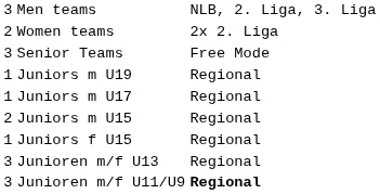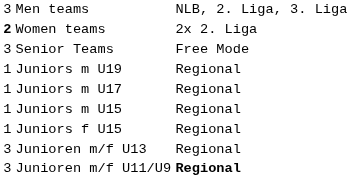 <table>
 <tr>
 <td valign=”top”></td>
 </tr>
 <tr>
 <td>3</td>
 <td>Men teams</td>
 <td>NLB, 2. Liga, 3. Liga<br></td>
 </tr>
 <tr>
-<td>2</td>
+<td><strong>2</strong></td>
 <td>Women teams</td>
 <td>2x 2. Liga<br></td>
 </tr>
 <tr>
 <td>3</td>
 <td>Senior Teams</td>
 <td>Free Mode<br></td>
 </tr>
 <tr>
 <td>1</td>
 <td>Juniors m U19</td>
 <td>Regional<br></td>
 </tr>
 <tr>
 <td>1</td>
 <td>Juniors m U17</td>
 <td>Regional<br></td>
 </tr>
 <tr>
-<td>2</td>
+<td>1</td>
 <td>Juniors m U15</td>
 <td>Regional<br></td>
 </tr>
 <tr>
 <td>1</td>
 <td>Juniors f U15</td>
 <td>Regional<br></td>
 </tr>
 <tr>
 <td>3</td>
 <td>Junioren m/f U13</td>
 <td>Regional<br></td>
 </tr>
 <tr>
 <td>3</td>
 <td>Junioren m/f U11/U9</td>
 <td><strong>Regional<br></strong></td>
 </tr>
 <tr>
 </tr>
 </table>
